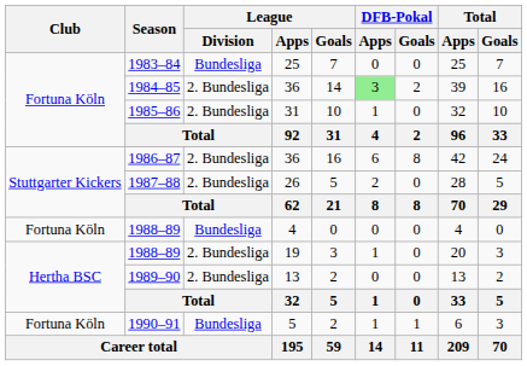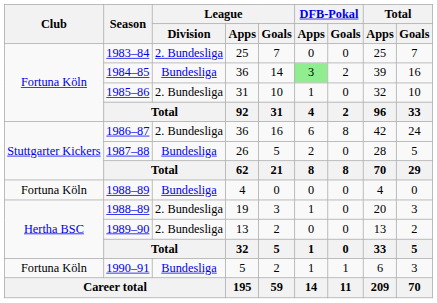 <table class="wikitable" style="text-align:center">
 <tr>
 <th rowspan="2">Club</th>
 <th rowspan="2">Season</th>
 <th colspan="3">League</th>
 <th colspan="2"><a href='#'>DFB-Pokal</a></th>
 <th colspan="2">Total</th>
 </tr>
 <tr>
 <th>Division</th>
 <th>Apps</th>
 <th>Goals</th>
 <th>Apps</th>
 <th>Goals</th>
 <th>Apps</th>
 <th>Goals</th>
 </tr>
 <tr>
 <td rowspan="4"><a href='#'>Fortuna Köln</a></td>
 <td><a href='#'>1983–84</a></td>
-<td><a href='#'>Bundesliga</a></td>
+<td><a href='#'>2. Bundesliga</a></td>
 <td>25</td>
 <td>7</td>
 <td>0</td>
 <td>0</td>
 <td>25</td>
 <td>7</td>
 </tr>
 <tr>
 <td><a href='#'>1984–85</a></td>
-<td>2. Bundesliga</td>
+<td><a href='#'>Bundesliga</a></td>
 <td>36</td>
 <td>14</td>
 <td style="background: lightgreen;">3</td>
 <td>2</td>
 <td>39</td>
 <td>16</td>
 </tr>
 <tr>
 <td><a href='#'>1985–86</a></td>
 <td>2. Bundesliga</td>
 <td>31</td>
 <td>10</td>
 <td>1</td>
 <td>0</td>
 <td>32</td>
 <td>10</td>
 </tr>
 <tr>
 <th colspan="2">Total</th>
 <th>92</th>
 <th>31</th>
 <th>4</th>
 <th>2</th>
 <th>96</th>
 <th>33</th>
 </tr>
 <tr>
 <td rowspan="3"><a href='#'>Stuttgarter Kickers</a></td>
 <td><a href='#'>1986–87</a></td>
 <td>2. Bundesliga</td>
 <td>36</td>
 <td>16</td>
 <td>6</td>
 <td>8</td>
 <td>42</td>
 <td>24</td>
 </tr>
 <tr>
 <td><a href='#'>1987–88</a></td>
-<td>2. Bundesliga</td>
+<td><a href='#'>Bundesliga</a></td>
 <td>26</td>
 <td>5</td>
 <td>2</td>
 <td>0</td>
 <td>28</td>
 <td>5</td>
 </tr>
 <tr>
 <th colspan="2">Total</th>
 <th>62</th>
 <th>21</th>
 <th>8</th>
 <th>8</th>
 <th>70</th>
 <th>29</th>
 </tr>
 <tr>
 <td>Fortuna Köln</td>
 <td><a href='#'>1988–89</a></td>
 <td><a href='#'>Bundesliga</a></td>
 <td>4</td>
 <td>0</td>
 <td>0</td>
 <td>0</td>
 <td>4</td>
 <td>0</td>
 </tr>
 <tr>
 <td rowspan="3"><a href='#'>Hertha BSC</a></td>
 <td><a href='#'>1988–89</a></td>
 <td>2. Bundesliga</td>
 <td>19</td>
 <td>3</td>
 <td>1</td>
 <td>0</td>
 <td>20</td>
 <td>3</td>
 </tr>
 <tr>
 <td><a href='#'>1989–90</a></td>
 <td>2. Bundesliga</td>
 <td>13</td>
 <td>2</td>
 <td>0</td>
 <td>0</td>
 <td>13</td>
 <td>2</td>
 </tr>
 <tr>
 <th colspan="2">Total</th>
 <th>32</th>
 <th>5</th>
 <th>1</th>
 <th>0</th>
 <th>33</th>
 <th>5</th>
 </tr>
 <tr>
 <td>Fortuna Köln</td>
 <td><a href='#'>1990–91</a></td>
 <td><a href='#'>Bundesliga</a></td>
 <td>5</td>
 <td>2</td>
 <td>1</td>
 <td>1</td>
 <td>6</td>
 <td>3</td>
 </tr>
 <tr>
 <th colspan="3">Career total</th>
 <th>195</th>
 <th>59</th>
 <th>14</th>
 <th>11</th>
 <th>209</th>
 <th>70</th>
 </tr>
 </table>
